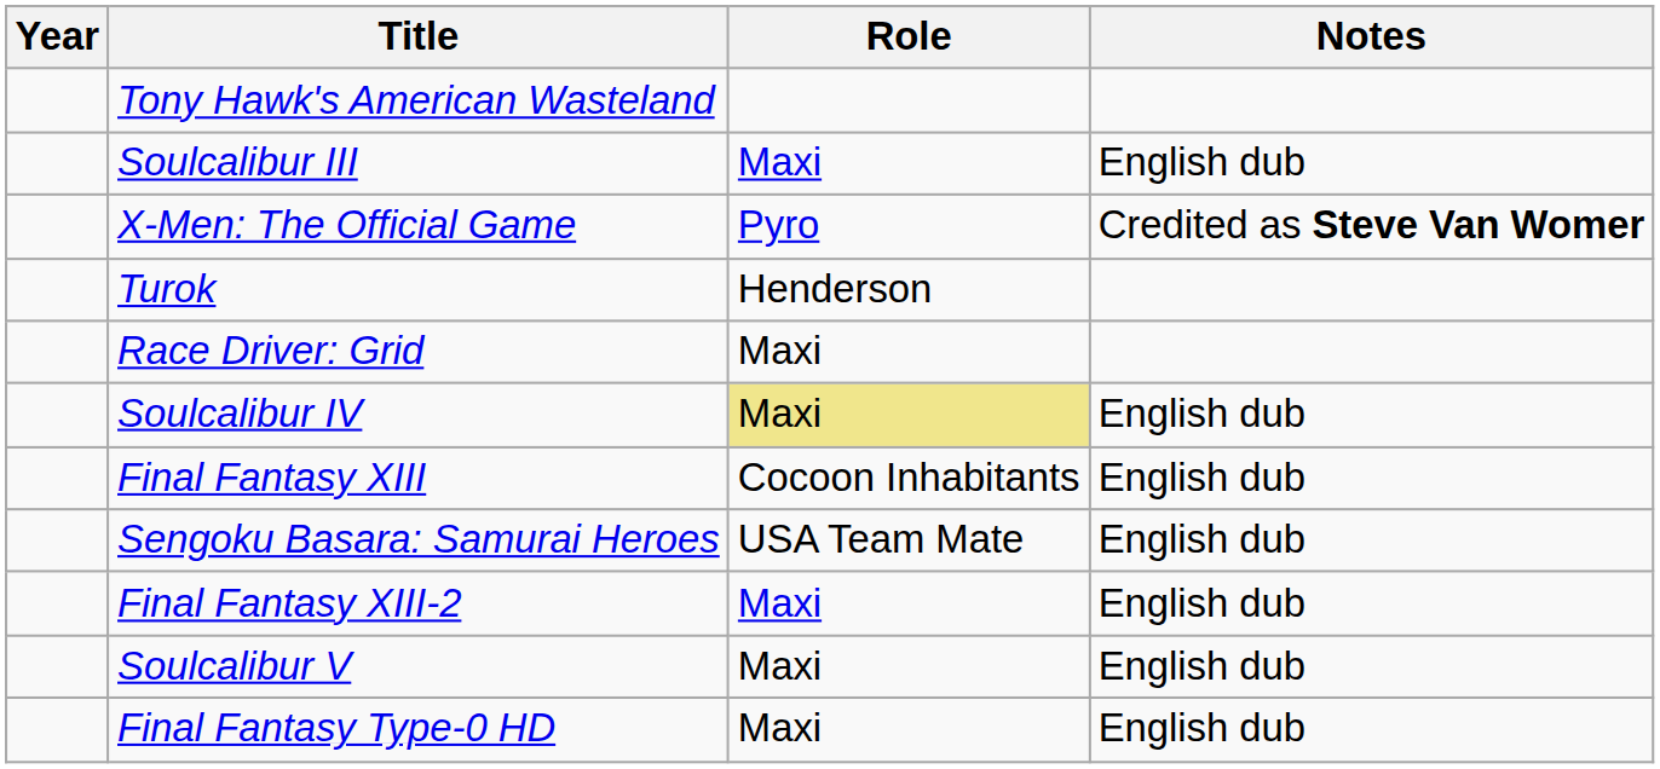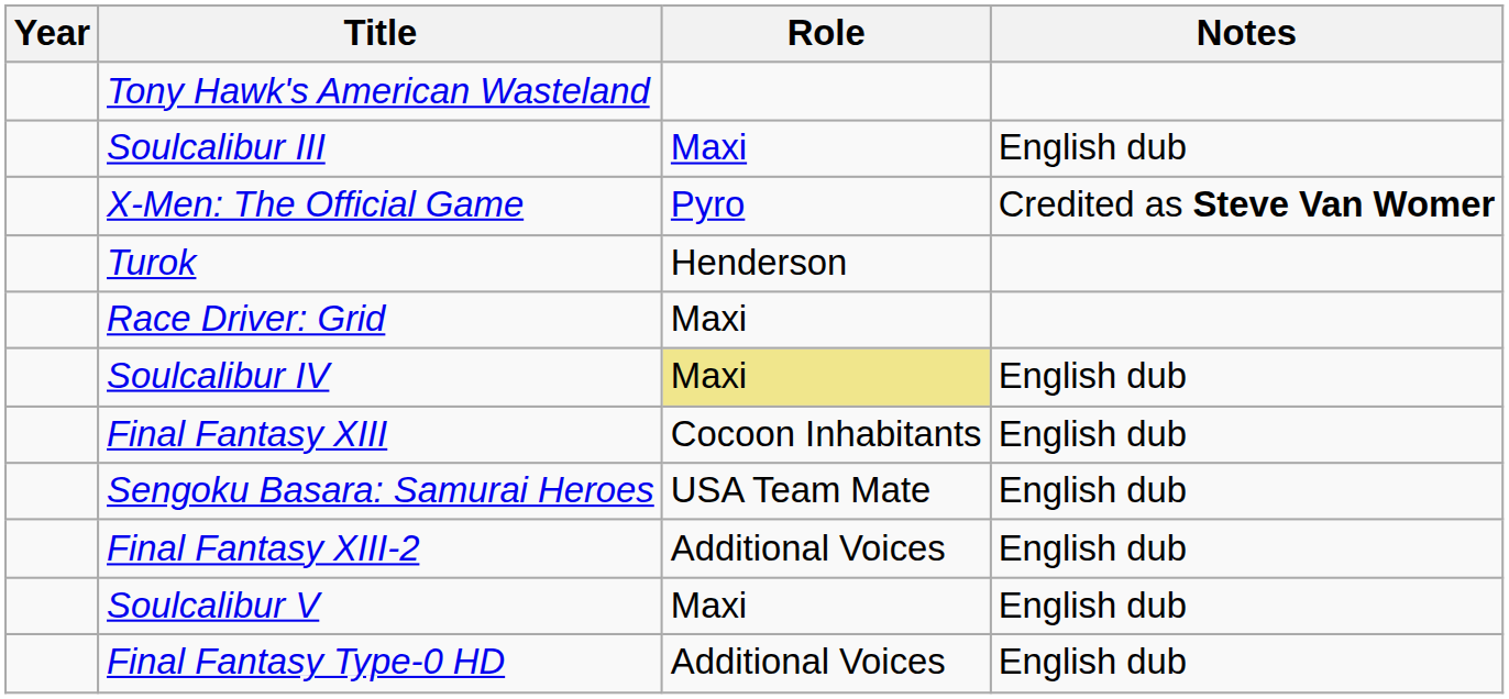 <table class="wikitable sortable">
 <tr>
 <th>Year</th>
 <th>Title</th>
 <th>Role</th>
 <th>Notes</th>
 </tr>
 <tr>
 <td></td>
 <td><em><a href='#'>Tony Hawk's American Wasteland</a></em></td>
 <td></td>
 <td></td>
 </tr>
 <tr>
 <td></td>
 <td><em><a href='#'>Soulcalibur III</a></em></td>
 <td><a href='#'>Maxi</a></td>
 <td>English dub</td>
 </tr>
 <tr>
 <td></td>
 <td><em><a href='#'>X-Men: The Official Game</a></em></td>
 <td><a href='#'>Pyro</a></td>
 <td>Credited as <strong>Steve Van Womer</strong></td>
 </tr>
 <tr>
 <td></td>
 <td><em><a href='#'>Turok</a></em></td>
 <td>Henderson</td>
 <td></td>
 </tr>
 <tr>
 <td></td>
 <td><em><a href='#'>Race Driver: Grid</a></em></td>
 <td>Maxi</td>
 <td></td>
 </tr>
 <tr>
 <td></td>
 <td><em><a href='#'>Soulcalibur IV</a></em></td>
 <td style="background: khaki;">Maxi</td>
 <td>English dub</td>
 </tr>
 <tr>
 <td></td>
 <td><em><a href='#'>Final Fantasy XIII</a></em></td>
 <td>Cocoon Inhabitants</td>
 <td>English dub</td>
 </tr>
 <tr>
 <td></td>
 <td><em><a href='#'>Sengoku Basara: Samurai Heroes</a></em></td>
 <td>USA Team Mate</td>
 <td>English dub</td>
 </tr>
 <tr>
 <td></td>
 <td><em><a href='#'>Final Fantasy XIII-2</a></em></td>
-<td><a href='#'>Maxi</a></td>
+<td>Additional Voices</td>
 <td>English dub</td>
 </tr>
 <tr>
 <td></td>
 <td><em><a href='#'>Soulcalibur V</a></em></td>
 <td>Maxi</td>
 <td>English dub</td>
 </tr>
 <tr>
 <td></td>
 <td><em><a href='#'>Final Fantasy Type-0 HD</a></em></td>
-<td>Maxi</td>
+<td>Additional Voices</td>
 <td>English dub</td>
 </tr>
 </table>
